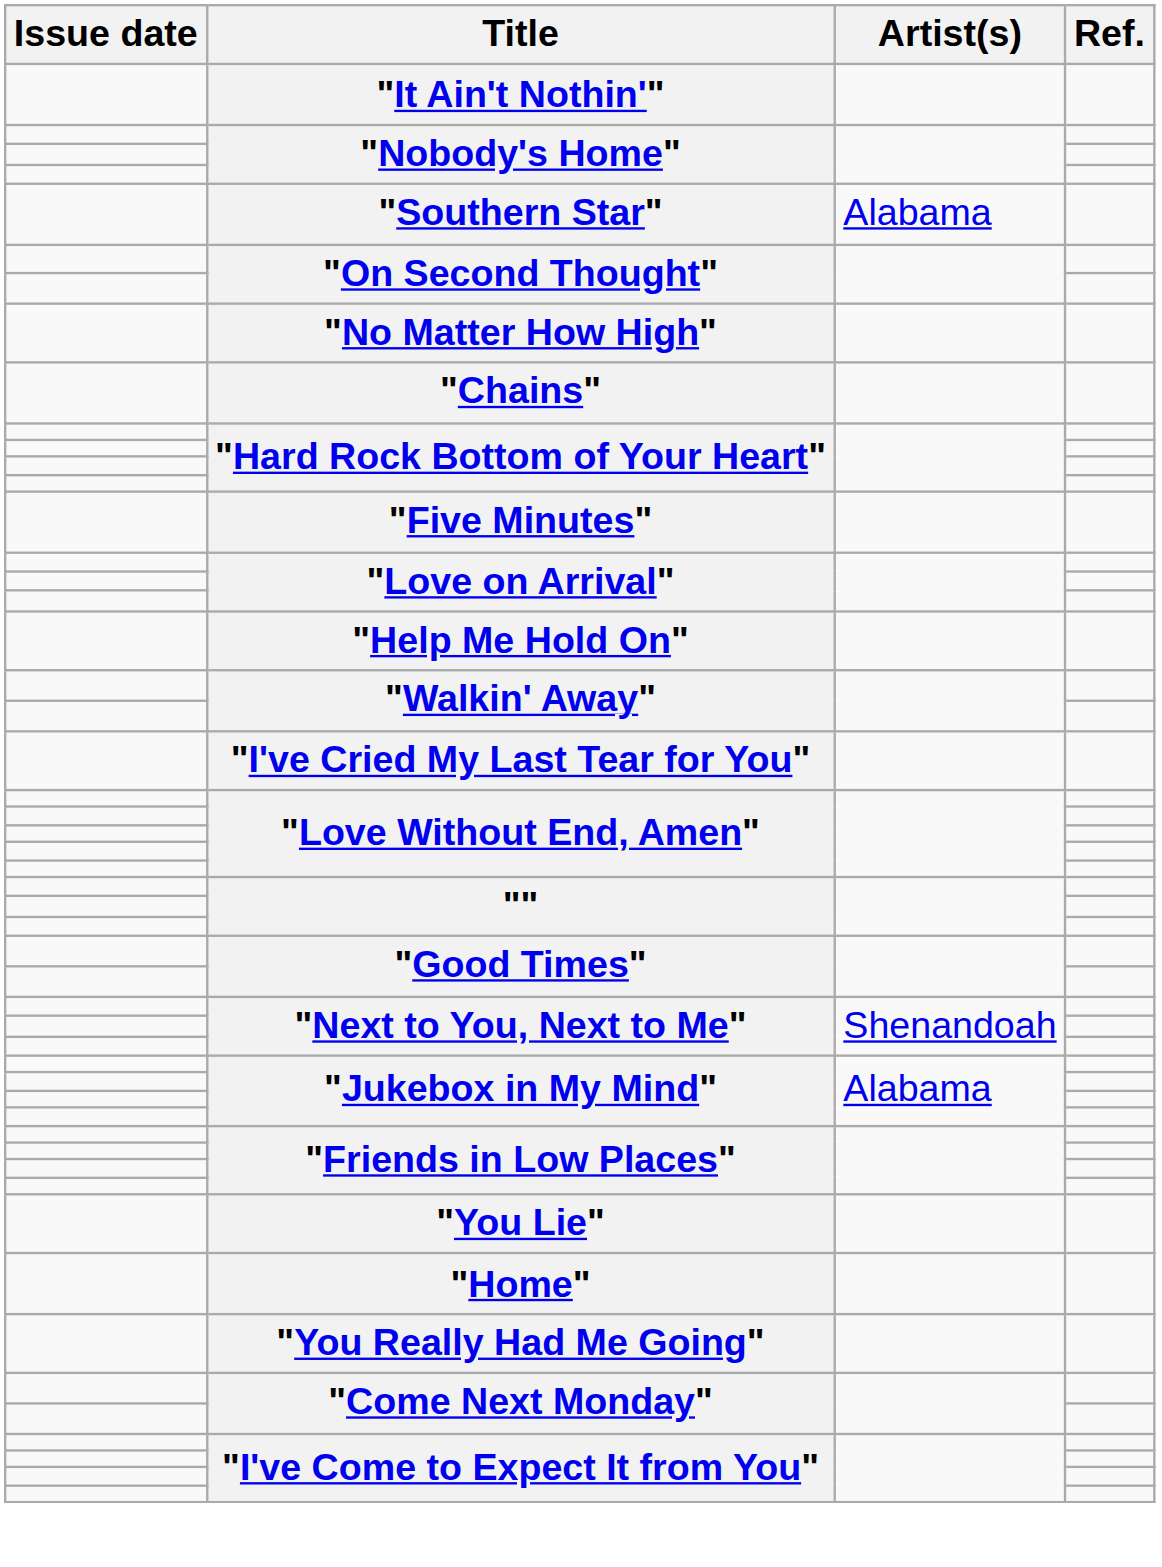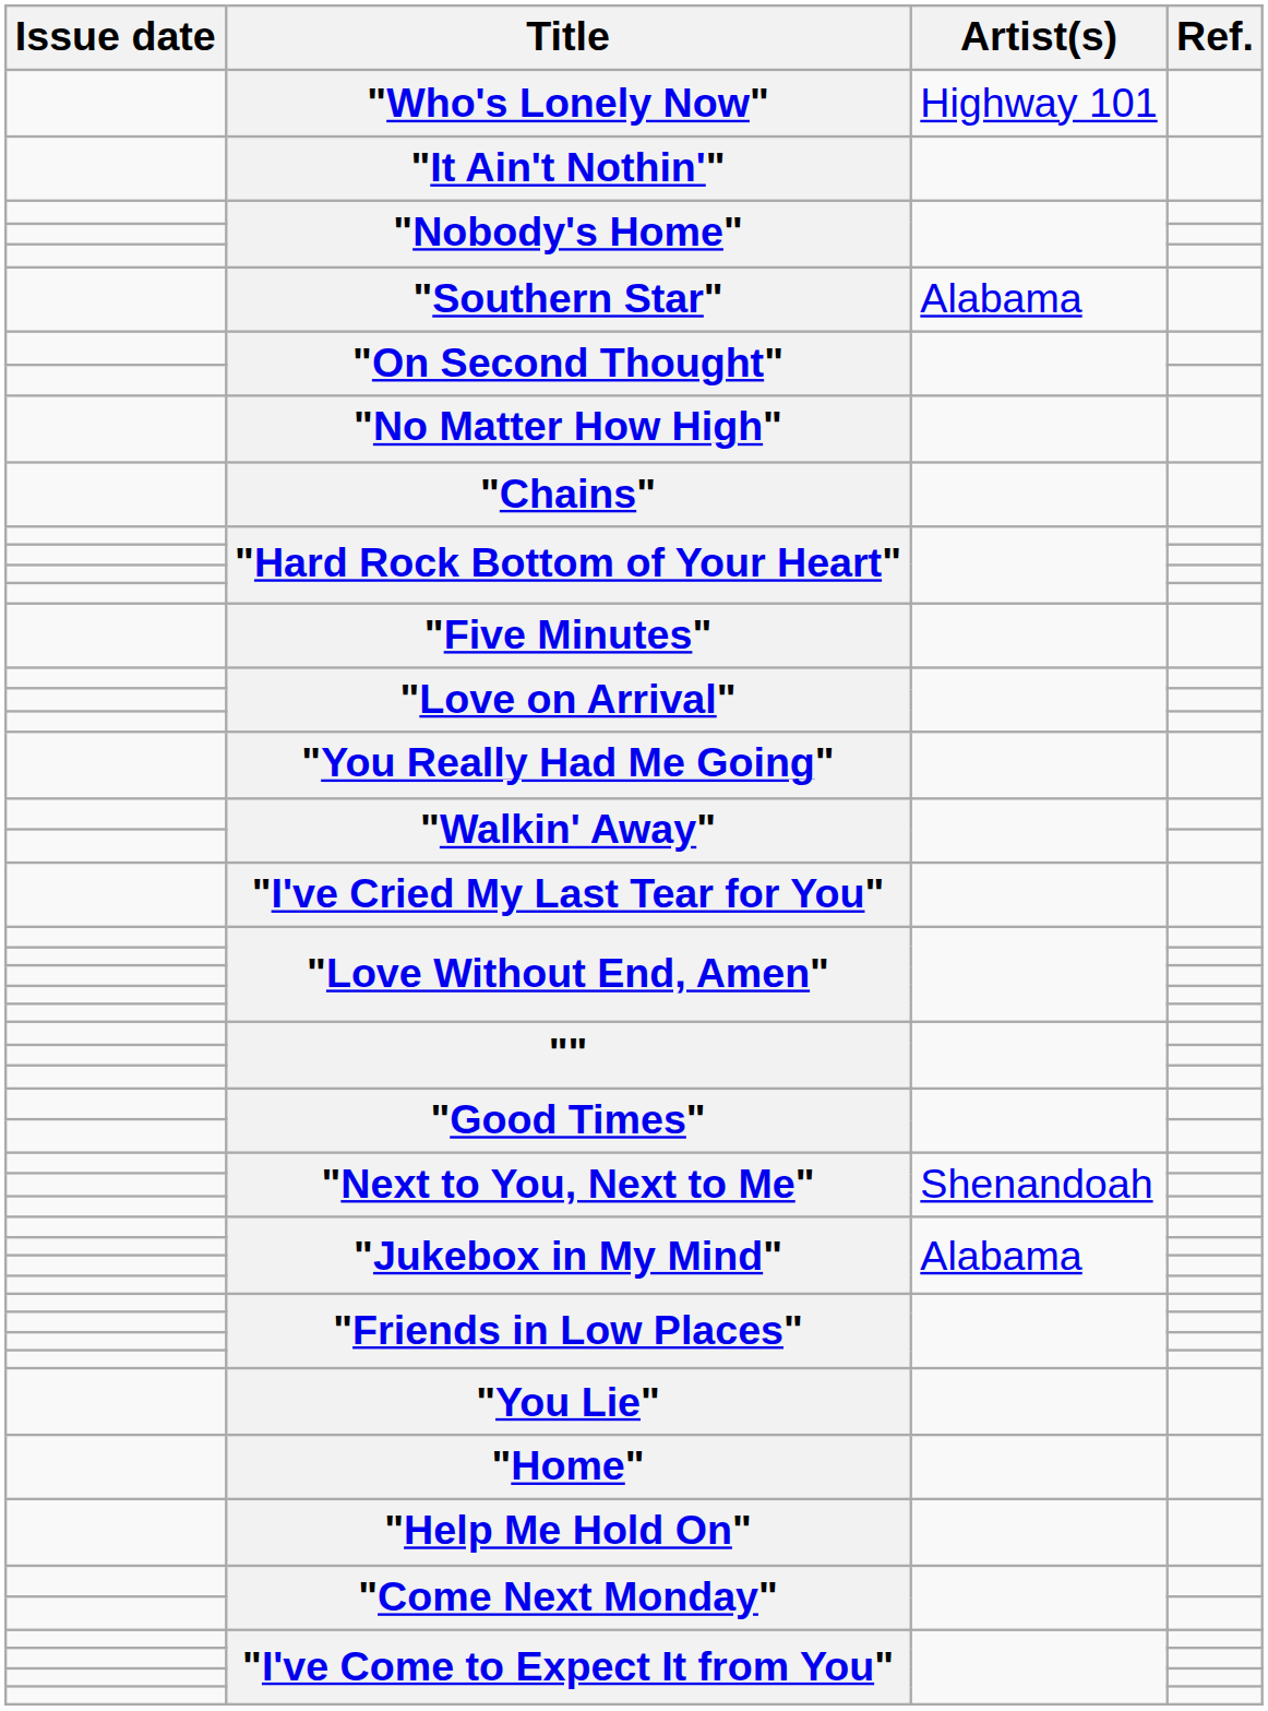 <table class="wikitable sortable plainrowheaders">
 <tr>
 <th scope=col>Issue date</th>
 <th scope=col>Title</th>
 <th scope=col>Artist(s)</th>
 <th scope=col class=unsortable>Ref.</th>
+</tr>
+<tr>
+<td></td>
+<th scope="row">"<a href='#'>Who's Lonely Now</a>"</th>
+<td><a href='#'>Highway 101</a></td>
+<td style="text-align: center;"></td>
 </tr>
 <tr>
 <td></td>
 <th scope="row">"<a href='#'>It Ain't Nothin'</a>"</th>
 <td></td>
 <td style="text-align: center;"></td>
 </tr>
 <tr>
 <td></td>
 <th scope="row" rowspan="3">"<a href='#'>Nobody's Home</a>"</th>
 <td rowspan="3"></td>
 <td style="text-align: center;"></td>
 </tr>
 <tr>
 <td></td>
 <td style="text-align: center;"></td>
 </tr>
 <tr>
 <td></td>
 <td style="text-align: center;"></td>
 </tr>
 <tr>
 <td></td>
 <th scope="row">"<a href='#'>Southern Star</a>"</th>
 <td><a href='#'>Alabama</a></td>
 <td style="text-align: center;"></td>
 </tr>
 <tr>
 <td></td>
 <th scope="row" rowspan="2">"<a href='#'>On Second Thought</a>"</th>
 <td rowspan="2"></td>
 <td style="text-align: center;"></td>
 </tr>
 <tr>
 <td></td>
 <td style="text-align: center;"></td>
 </tr>
 <tr>
 <td></td>
 <th scope="row">"<a href='#'>No Matter How High</a>"</th>
 <td></td>
 <td style="text-align: center;"></td>
 </tr>
 <tr>
 <td></td>
 <th scope="row">"<a href='#'>Chains</a>"</th>
 <td></td>
 <td style="text-align: center;"></td>
 </tr>
 <tr>
 <td></td>
 <th scope="row" rowspan="4">"<a href='#'>Hard Rock Bottom of Your Heart</a>"</th>
 <td rowspan="4"></td>
 <td style="text-align: center;"></td>
 </tr>
 <tr>
 <td></td>
 <td style="text-align: center;"></td>
 </tr>
 <tr>
 <td></td>
 <td style="text-align: center;"></td>
 </tr>
 <tr>
 <td></td>
 <td style="text-align: center;"></td>
 </tr>
 <tr>
 <td></td>
 <th scope="row">"<a href='#'>Five Minutes</a>"</th>
 <td></td>
 <td style="text-align: center;"></td>
 </tr>
 <tr>
 <td></td>
 <th scope="row" rowspan="3">"<a href='#'>Love on Arrival</a>"</th>
 <td rowspan="3"></td>
 <td style="text-align: center;"></td>
 </tr>
 <tr>
 <td></td>
 <td style="text-align: center;"></td>
 </tr>
 <tr>
 <td></td>
 <td style="text-align: center;"></td>
 </tr>
 <tr>
 <td></td>
-<th scope="row">"<a href='#'>Help Me Hold On</a>"</th>
+<th scope="row">"<a href='#'>You Really Had Me Going</a>"</th>
 <td></td>
 <td style="text-align: center;"></td>
 </tr>
 <tr>
 <td></td>
 <th scope="row" rowspan="2">"<a href='#'>Walkin' Away</a>"</th>
 <td rowspan="2"></td>
 <td style="text-align: center;"></td>
 </tr>
 <tr>
 <td></td>
 <td style="text-align: center;"></td>
 </tr>
 <tr>
 <td></td>
 <th scope="row">"<a href='#'>I've Cried My Last Tear for You</a>"</th>
 <td></td>
 <td style="text-align: center;"></td>
 </tr>
 <tr>
 <td></td>
 <th scope="row" rowspan="5">"<a href='#'>Love Without End, Amen</a>"</th>
 <td rowspan="5"></td>
 <td style="text-align: center;"></td>
 </tr>
 <tr>
 <td></td>
 <td style="text-align: center;"></td>
 </tr>
 <tr>
 <td></td>
 <td style="text-align: center;"></td>
 </tr>
 <tr>
 <td></td>
 <td style="text-align: center;"></td>
 </tr>
 <tr>
 <td></td>
 <td style="text-align: center;"></td>
 </tr>
 <tr>
 <td></td>
 <th scope="row" rowspan="3">""</th>
 <td rowspan="3"></td>
 <td style="text-align: center;"></td>
 </tr>
 <tr>
 <td></td>
 <td style="text-align: center;"></td>
 </tr>
 <tr>
 <td></td>
 <td style="text-align: center;"></td>
 </tr>
 <tr>
 <td></td>
 <th scope="row" rowspan="2">"<a href='#'>Good Times</a>"</th>
 <td rowspan="2"></td>
 <td style="text-align: center;"></td>
 </tr>
 <tr>
 <td></td>
 <td style="text-align: center;"></td>
 </tr>
 <tr>
 <td></td>
 <th scope="row" rowspan="3">"<a href='#'>Next to You, Next to Me</a>"</th>
 <td rowspan="3"><a href='#'>Shenandoah</a></td>
 <td style="text-align: center;"></td>
 </tr>
 <tr>
 <td></td>
 <td style="text-align: center;"></td>
 </tr>
 <tr>
 <td></td>
 <td style="text-align: center;"></td>
 </tr>
 <tr>
 <td></td>
 <th scope="row" rowspan="4">"<a href='#'>Jukebox in My Mind</a>"</th>
 <td rowspan="4"><a href='#'>Alabama</a></td>
 <td style="text-align: center;"></td>
 </tr>
 <tr>
 <td></td>
 <td style="text-align: center;"></td>
 </tr>
 <tr>
 <td></td>
 <td style="text-align: center;"></td>
 </tr>
 <tr>
 <td></td>
 <td style="text-align: center;"></td>
 </tr>
 <tr>
 <td></td>
 <th scope="row" rowspan="4">"<a href='#'>Friends in Low Places</a>"</th>
 <td rowspan="4"></td>
 <td style="text-align: center;"></td>
 </tr>
 <tr>
 <td></td>
 <td style="text-align: center;"></td>
 </tr>
 <tr>
 <td></td>
 <td style="text-align: center;"></td>
 </tr>
 <tr>
 <td></td>
 <td style="text-align: center;"></td>
 </tr>
 <tr>
 <td></td>
 <th scope="row">"<a href='#'>You Lie</a>"</th>
 <td></td>
 <td style="text-align: center;"></td>
 </tr>
 <tr>
 <td></td>
 <th scope="row">"<a href='#'>Home</a>"</th>
 <td></td>
 <td style="text-align: center;"></td>
 </tr>
 <tr>
 <td></td>
-<th scope="row">"<a href='#'>You Really Had Me Going</a>"</th>
+<th scope="row">"<a href='#'>Help Me Hold On</a>"</th>
 <td></td>
 <td style="text-align: center;"></td>
 </tr>
 <tr>
 <td></td>
 <th scope="row" rowspan="2">"<a href='#'>Come Next Monday</a>"</th>
 <td rowspan="2"></td>
 <td style="text-align: center;"></td>
 </tr>
 <tr>
 <td></td>
 <td style="text-align: center;"></td>
 </tr>
 <tr>
 <td></td>
 <th scope="row" rowspan="4">"<a href='#'>I've Come to Expect It from You</a>"</th>
 <td rowspan="4"></td>
 <td style="text-align: center;"></td>
 </tr>
 <tr>
 <td></td>
 <td style="text-align: center;"></td>
 </tr>
 <tr>
 <td></td>
 <td style="text-align: center;"></td>
 </tr>
 <tr>
 <td></td>
 <td style="text-align: center;"></td>
 </tr>
 </table>
